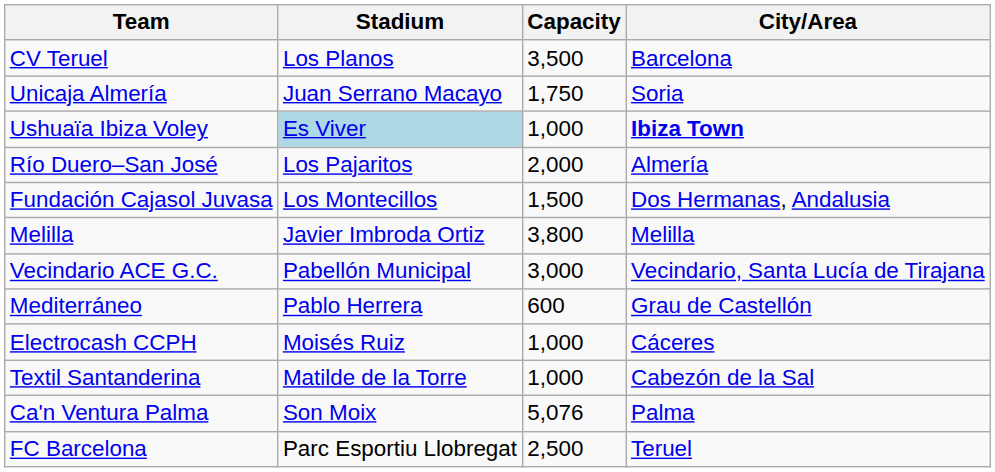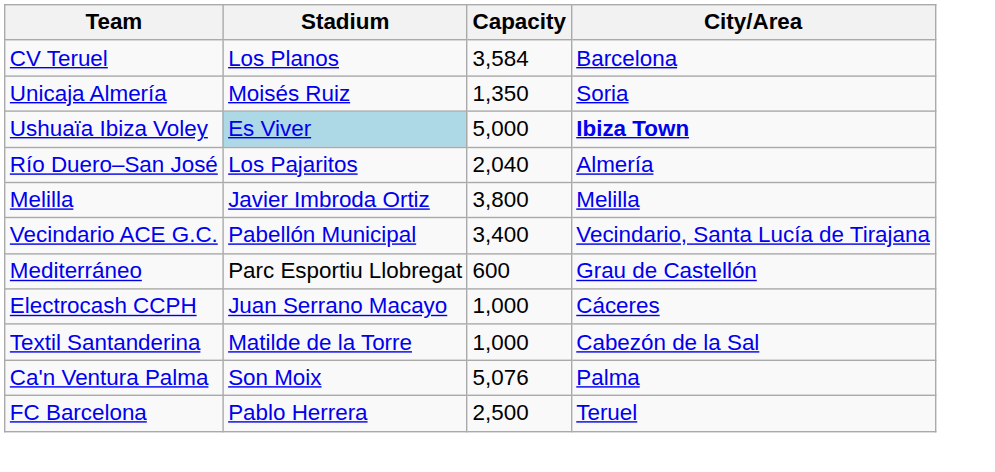 <table class="wikitable sortable">
 <tr>
 <th>Team</th>
 <th>Stadium</th>
 <th>Capacity</th>
 <th>City/Area</th>
 </tr>
 <tr>
 <td><a href='#'>CV Teruel</a></td>
 <td><a href='#'>Los Planos</a></td>
-<td>3,500</td>
+<td>3,584</td>
 <td><a href='#'>Barcelona</a></td>
 </tr>
 <tr>
 <td><a href='#'>Unicaja Almería</a></td>
-<td><a href='#'>Juan Serrano Macayo</a></td>
-<td>1,750</td>
+<td><a href='#'>Moisés Ruiz</a></td>
+<td>1,350</td>
 <td><a href='#'>Soria</a></td>
 </tr>
 <tr>
 <td><a href='#'>Ushuaïa Ibiza Voley</a></td>
 <td style="background: lightblue;"><a href='#'>Es Viver</a></td>
-<td>1,000</td>
+<td>5,000</td>
 <td><strong><a href='#'>Ibiza Town</a></strong></td>
 </tr>
 <tr>
 <td><a href='#'>Río Duero–San José</a></td>
 <td><a href='#'>Los Pajaritos</a></td>
-<td>2,000</td>
+<td>2,040</td>
 <td><a href='#'>Almería</a></td>
-</tr>
-<tr>
-<td><a href='#'>Fundación Cajasol Juvasa</a></td>
-<td><a href='#'>Los Montecillos</a></td>
-<td>1,500</td>
-<td><a href='#'>Dos Hermanas</a>, <a href='#'>Andalusia</a></td>
 </tr>
 <tr>
 <td><a href='#'>Melilla</a></td>
 <td><a href='#'>Javier Imbroda Ortiz</a></td>
 <td>3,800</td>
 <td><a href='#'>Melilla</a></td>
 </tr>
 <tr>
 <td><a href='#'>Vecindario ACE G.C.</a></td>
 <td><a href='#'>Pabellón Municipal</a></td>
-<td>3,000</td>
+<td>3,400</td>
 <td><a href='#'>Vecindario, Santa Lucía de Tirajana</a></td>
 </tr>
 <tr>
 <td><a href='#'>Mediterráneo</a></td>
-<td><a href='#'>Pablo Herrera</a></td>
+<td>Parc Esportiu Llobregat</td>
 <td>600</td>
 <td><a href='#'>Grau de Castellón</a></td>
 </tr>
 <tr>
 <td><a href='#'>Electrocash CCPH</a></td>
-<td><a href='#'>Moisés Ruiz</a></td>
+<td><a href='#'>Juan Serrano Macayo</a></td>
 <td>1,000</td>
 <td><a href='#'>Cáceres</a></td>
 </tr>
 <tr>
 <td><a href='#'>Textil Santanderina</a></td>
 <td><a href='#'>Matilde de la Torre</a></td>
 <td>1,000</td>
 <td><a href='#'>Cabezón de la Sal</a></td>
 </tr>
 <tr>
 <td><a href='#'>Ca'n Ventura Palma</a></td>
 <td><a href='#'>Son Moix</a></td>
 <td>5,076</td>
 <td><a href='#'>Palma</a></td>
 </tr>
 <tr>
 <td><a href='#'>FC Barcelona</a></td>
-<td>Parc Esportiu Llobregat</td>
+<td><a href='#'>Pablo Herrera</a></td>
 <td>2,500</td>
 <td><a href='#'>Teruel</a></td>
 </tr>
 </table>
